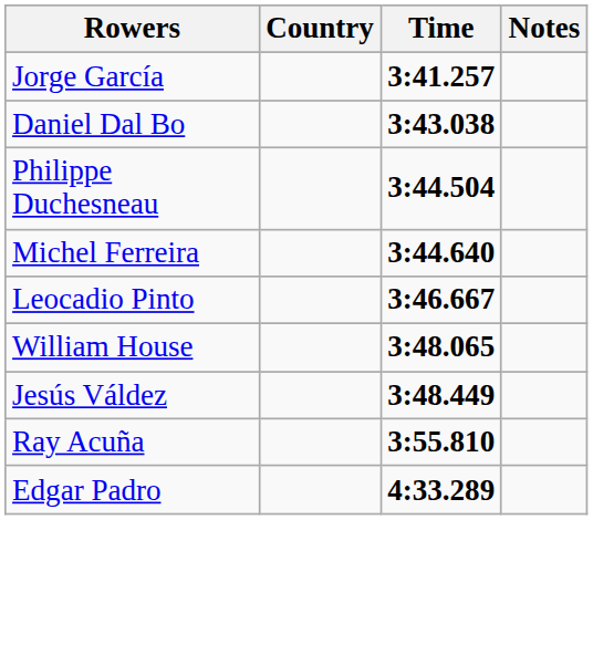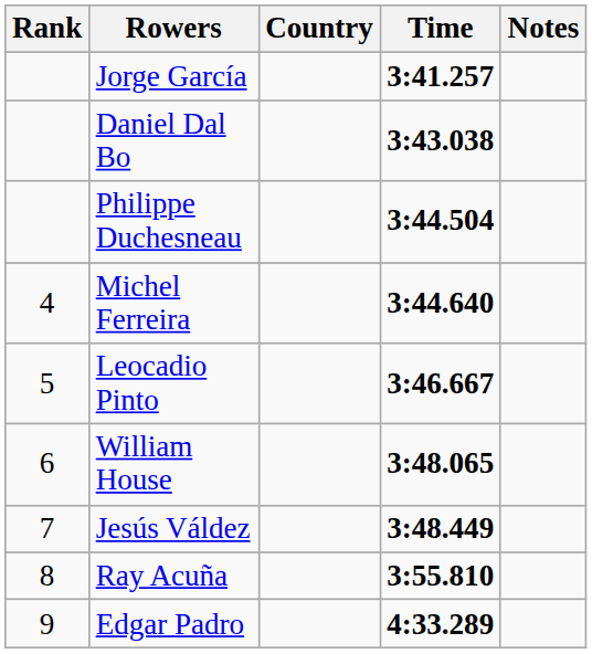 <table class="wikitable" width=50% style="text-align:center">
 <tr>
+<th>Rank</th>
 <th>Rowers</th>
 <th>Country</th>
 <th>Time</th>
 <th>Notes</th>
 </tr>
 <tr>
+<td></td>
 <td align=left><a href='#'>Jorge García</a></td>
 <td align=left></td>
 <td><strong>3:41.257</strong></td>
 <td></td>
 </tr>
 <tr>
+<td></td>
 <td align=left><a href='#'>Daniel Dal Bo</a></td>
 <td align=left></td>
 <td><strong>3:43.038</strong></td>
 <td></td>
 </tr>
 <tr>
+<td></td>
 <td align=left><a href='#'>Philippe Duchesneau</a></td>
 <td align=left></td>
 <td><strong>3:44.504</strong></td>
 <td></td>
 </tr>
 <tr>
+<td>4</td>
 <td align=left><a href='#'>Michel Ferreira</a></td>
 <td align=left></td>
 <td><strong>3:44.640</strong></td>
 <td></td>
 </tr>
 <tr>
+<td>5</td>
 <td align=left><a href='#'>Leocadio Pinto</a></td>
 <td align=left></td>
 <td><strong>3:46.667</strong></td>
 <td></td>
 </tr>
 <tr>
+<td>6</td>
 <td align=left><a href='#'>William House</a></td>
 <td align=left></td>
 <td><strong>3:48.065</strong></td>
 <td></td>
 </tr>
 <tr>
+<td>7</td>
 <td align=left><a href='#'>Jesús Váldez</a></td>
 <td align=left></td>
 <td><strong>3:48.449</strong></td>
 <td></td>
 </tr>
 <tr>
+<td>8</td>
 <td align=left><a href='#'>Ray Acuña</a></td>
 <td align=left></td>
 <td><strong>3:55.810</strong></td>
 <td></td>
 </tr>
 <tr>
+<td>9</td>
 <td align=left><a href='#'>Edgar Padro</a></td>
 <td align=left></td>
 <td><strong>4:33.289</strong></td>
 <td></td>
 </tr>
 </table>
